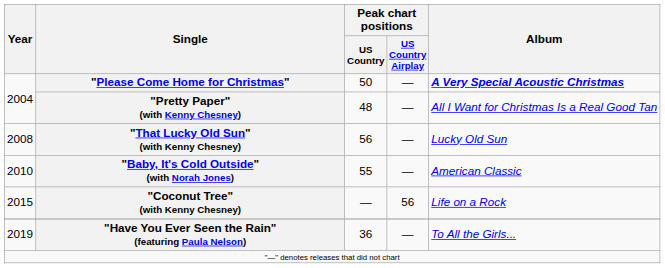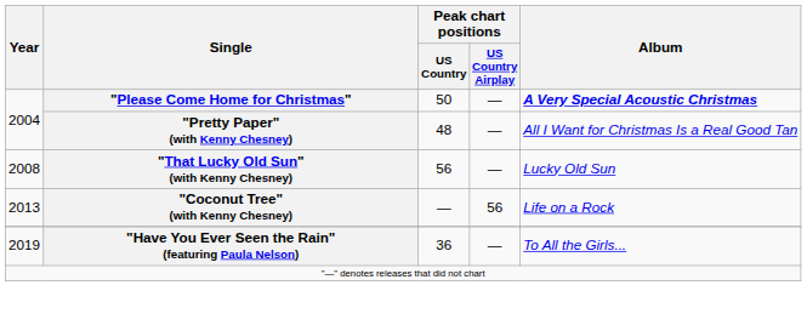 <table class="wikitable plainrowheaders" style="text-align:center;">
 <tr>
 <th rowspan="2">Year</th>
 <th rowspan="2" style="width:26em;">Single</th>
 <th colspan="2">Peak chart<br>positions</th>
 <th rowspan="2">Album</th>
 </tr>
 <tr style="font-size:smaller;">
 <th width="45">US Country<br></th>
 <th width="45"><a href='#'>US Country Airplay</a></th>
 </tr>
 <tr>
 <td rowspan="2">2004</td>
 <th scope="row">"<a href='#'>Please Come Home for Christmas</a>"</th>
 <td>50</td>
 <td>—</td>
 <td align="left"><strong><em><a href='#'>A Very Special Acoustic Christmas</a></em></strong></td>
 </tr>
 <tr>
 <th scope="row">"Pretty Paper"<br> <small>(with <a href='#'>Kenny Chesney</a>)</small></th>
 <td>48</td>
 <td>—</td>
 <td align="left"><em><a href='#'>All I Want for Christmas Is a Real Good Tan</a></em></td>
 </tr>
 <tr>
 <td>2008</td>
 <th scope="row">"<a href='#'>That Lucky Old Sun</a>"<br> <small>(with Kenny Chesney)</small></th>
 <td>56</td>
 <td>—</td>
 <td align="left"><em><a href='#'>Lucky Old Sun</a></em></td>
 </tr>
 <tr>
-<td>2010</td>
-<th scope="row">"<a href='#'>Baby, It's Cold Outside</a>"<br> <small>(with <a href='#'>Norah Jones</a>)</small></th>
-<td>55</td>
-<td>—</td>
-<td align="left"><em><a href='#'>American Classic</a></em></td>
-</tr>
-<tr>
-<td>2015</td>
+<td>2013</td>
 <th scope="row">"Coconut Tree"<br> <small>(with Kenny Chesney)</small></th>
 <td>—</td>
 <td>56</td>
 <td align="left"><em><a href='#'>Life on a Rock</a></em></td>
 </tr>
 <tr>
 </tr>
 <tr>
 <td>2019</td>
 <th scope="row">"Have You Ever Seen the Rain"<br> <small>(featuring <a href='#'>Paula Nelson</a>)</small></th>
 <td>36</td>
 <td>—</td>
 <td align="left"><em><a href='#'>To All the Girls...</a></em></td>
 </tr>
 <tr>
 <td colspan="5" style="font-size:8pt">"—" denotes releases that did not chart</td>
 </tr>
 </table>
